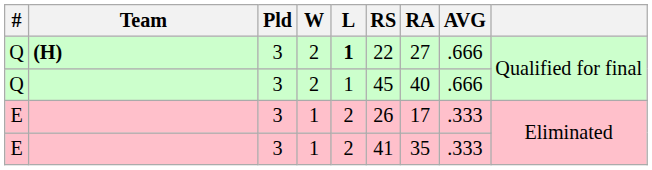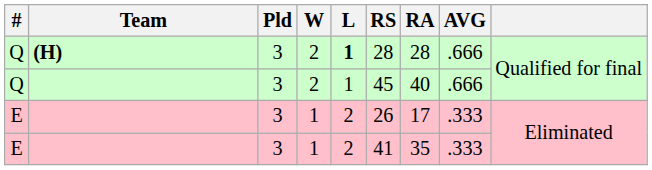 <table class="wikitable" style="text-align:center;">
 <tr>
 <th>#</th>
 <th width="175">Team</th>
 <th width="20" abbr="Played">Pld</th>
 <th width="20" abbr="Won">W</th>
 <th width="20" abbr="Lost">L</th>
 <th width="20" abbr="Runs scored">RS</th>
 <th width="20" abbr="Runs against">RA</th>
 <th width="30" abbr="Average">AVG</th>
 <th></th>
 </tr>
 <tr style="background:#ccffcc">
 <td>Q</td>
 <td align="left"> <strong>(H)</strong></td>
 <td>3</td>
 <td>2</td>
 <td><strong>1</strong></td>
-<td>22</td>
-<td>27</td>
+<td>28</td>
+<td>28</td>
 <td>.666</td>
 <td rowspan="2">Qualified for final</td>
 </tr>
 <tr style="background:#ccffcc">
 <td>Q</td>
 <td align="left"></td>
 <td>3</td>
 <td>2</td>
 <td>1</td>
 <td>45</td>
 <td>40</td>
 <td>.666</td>
 </tr>
 <tr style="background:#FFC0CB">
 <td>E</td>
 <td align="left"></td>
 <td>3</td>
 <td>1</td>
 <td>2</td>
 <td>26</td>
 <td>17</td>
 <td>.333</td>
 <td rowspan="2">Eliminated</td>
 </tr>
 <tr style="background:#FFC0CB">
 <td>E</td>
 <td align="left"></td>
 <td>3</td>
 <td>1</td>
 <td>2</td>
 <td>41</td>
 <td>35</td>
 <td>.333</td>
 </tr>
 </table>
